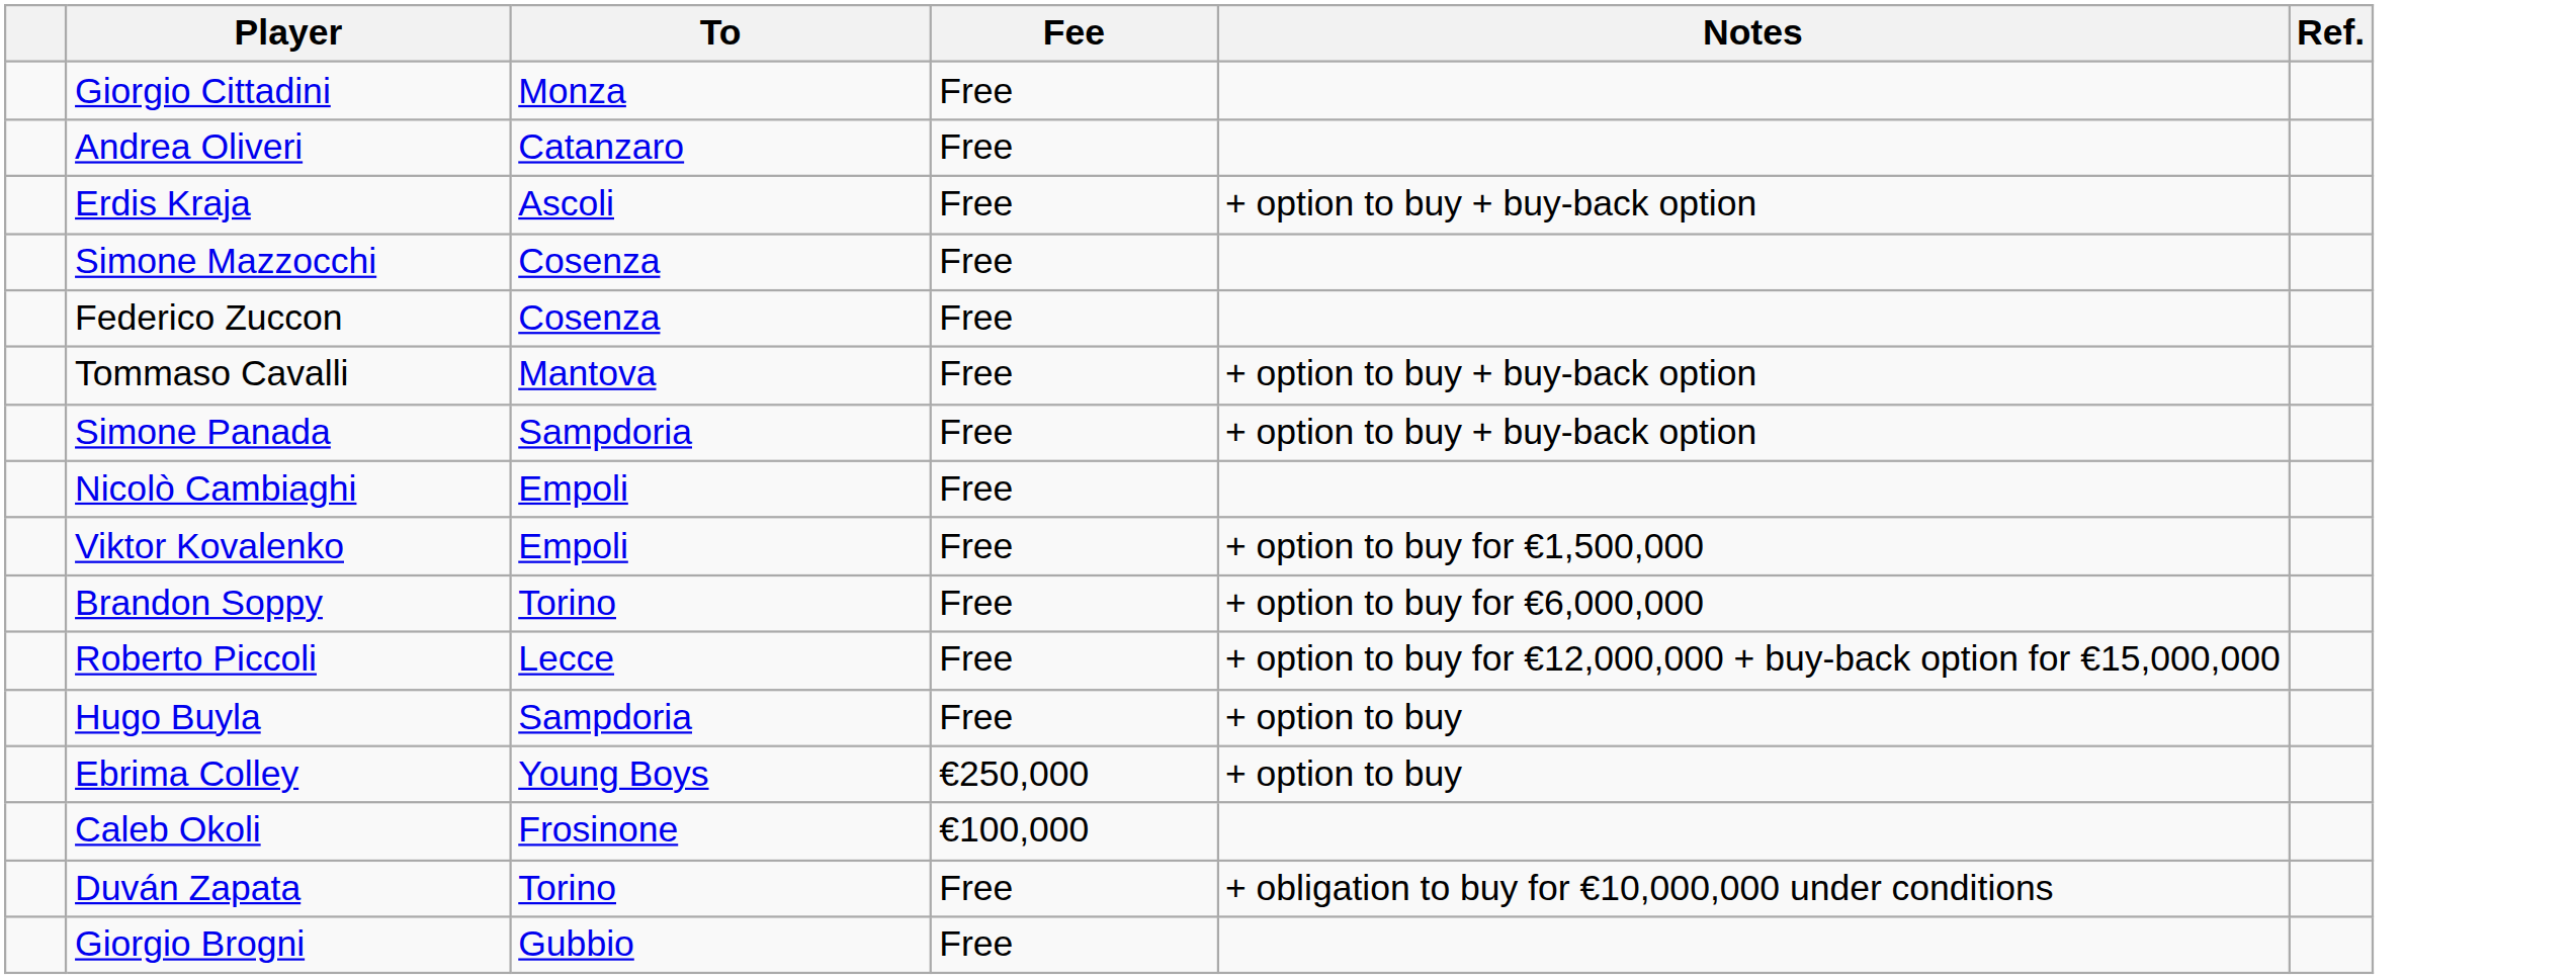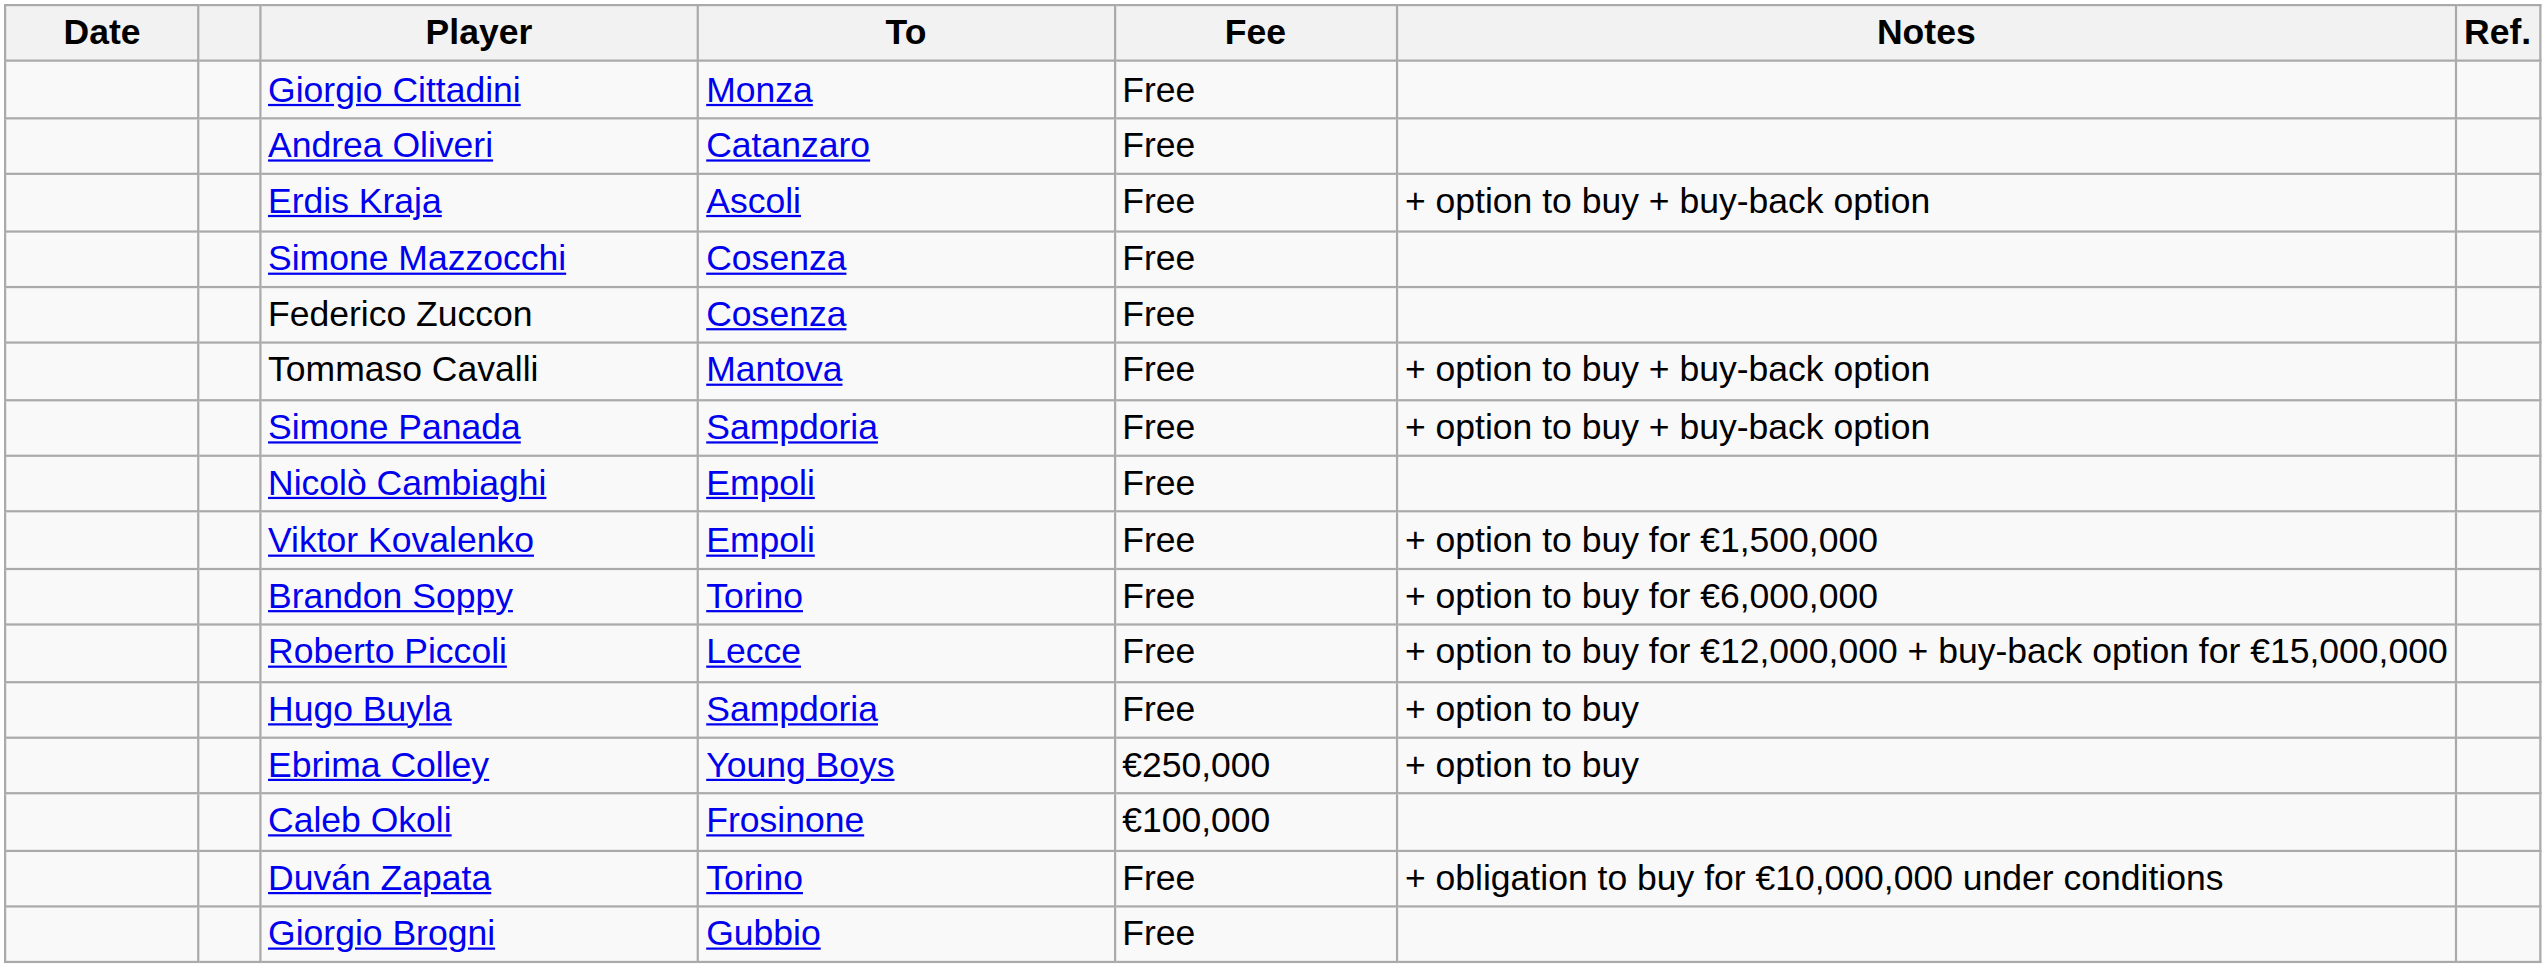 <table class="wikitable sortable">
 <tr>
+<th style="width:80px;">Date</th>
 <th style="width:20px;"></th>
 <th style="width:190px;">Player</th>
 <th style="width:180px;">To</th>
 <th style="width:120px;" class="unsortable">Fee</th>
 <th>Notes</th>
 <th style="width:20px;" class="unsortable">Ref.</th>
 </tr>
 <tr>
 <td></td>
+<td></td>
 <td> <a href='#'>Giorgio Cittadini</a></td>
 <td> <a href='#'>Monza</a></td>
 <td>Free</td>
 <td></td>
 <td></td>
 </tr>
 <tr>
+<td></td>
 <td></td>
 <td> <a href='#'>Andrea Oliveri</a></td>
 <td> <a href='#'>Catanzaro</a></td>
 <td>Free</td>
 <td></td>
 <td></td>
 </tr>
 <tr>
 <td></td>
+<td></td>
 <td> <a href='#'>Erdis Kraja</a></td>
 <td> <a href='#'>Ascoli</a></td>
 <td>Free</td>
 <td>+ option to buy + buy-back option</td>
 <td></td>
 </tr>
 <tr>
+<td></td>
 <td></td>
 <td> <a href='#'>Simone Mazzocchi</a></td>
 <td> <a href='#'>Cosenza</a></td>
 <td>Free</td>
 <td></td>
 <td></td>
 </tr>
 <tr>
 <td></td>
+<td></td>
 <td> Federico Zuccon</td>
 <td> <a href='#'>Cosenza</a></td>
 <td>Free</td>
 <td></td>
 <td></td>
 </tr>
 <tr>
+<td></td>
 <td></td>
 <td> Tommaso Cavalli</td>
 <td> <a href='#'>Mantova</a></td>
 <td>Free</td>
 <td>+ option to buy + buy-back option</td>
 <td></td>
 </tr>
 <tr>
 <td></td>
+<td></td>
 <td> <a href='#'>Simone Panada</a></td>
 <td> <a href='#'>Sampdoria</a></td>
 <td>Free</td>
 <td>+ option to buy + buy-back option</td>
 <td></td>
 </tr>
 <tr>
+<td></td>
 <td></td>
 <td> <a href='#'>Nicolò Cambiaghi</a></td>
 <td> <a href='#'>Empoli</a></td>
 <td>Free</td>
 <td></td>
 <td></td>
 </tr>
 <tr>
 <td></td>
+<td></td>
 <td> <a href='#'>Viktor Kovalenko</a></td>
 <td> <a href='#'>Empoli</a></td>
 <td>Free</td>
 <td>+ option to buy for €1,500,000</td>
 <td></td>
 </tr>
 <tr>
+<td></td>
 <td></td>
 <td> <a href='#'>Brandon Soppy</a></td>
 <td> <a href='#'>Torino</a></td>
 <td>Free</td>
 <td>+ option to buy for €6,000,000</td>
 <td></td>
 </tr>
 <tr>
 <td></td>
+<td></td>
 <td> <a href='#'>Roberto Piccoli</a></td>
 <td> <a href='#'>Lecce</a></td>
 <td>Free</td>
 <td>+ option to buy for €12,000,000 + buy-back option for €15,000,000</td>
 <td></td>
 </tr>
 <tr>
+<td></td>
 <td></td>
 <td> <a href='#'>Hugo Buyla</a></td>
 <td> <a href='#'>Sampdoria</a></td>
 <td>Free</td>
 <td>+ option to buy</td>
 <td></td>
 </tr>
 <tr>
 <td></td>
+<td></td>
 <td> <a href='#'>Ebrima Colley</a></td>
 <td> <a href='#'>Young Boys</a></td>
 <td>€250,000</td>
 <td>+ option to buy</td>
 <td></td>
 </tr>
 <tr>
+<td></td>
 <td></td>
 <td> <a href='#'>Caleb Okoli</a></td>
 <td> <a href='#'>Frosinone</a></td>
 <td>€100,000</td>
 <td></td>
 <td></td>
 </tr>
 <tr>
 <td></td>
+<td></td>
 <td> <a href='#'>Duván Zapata</a></td>
 <td> <a href='#'>Torino</a></td>
 <td>Free</td>
 <td>+ obligation to buy for €10,000,000 under conditions</td>
 <td></td>
 </tr>
 <tr>
 <td></td>
+<td></td>
 <td> <a href='#'>Giorgio Brogni</a></td>
 <td> <a href='#'>Gubbio</a></td>
 <td>Free</td>
 <td></td>
 <td></td>
 </tr>
 </table>
